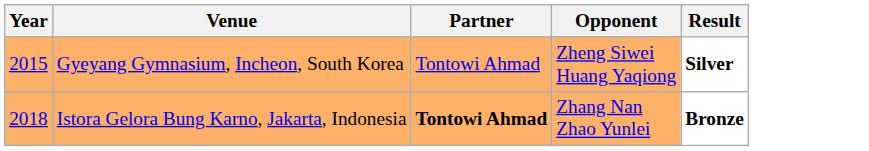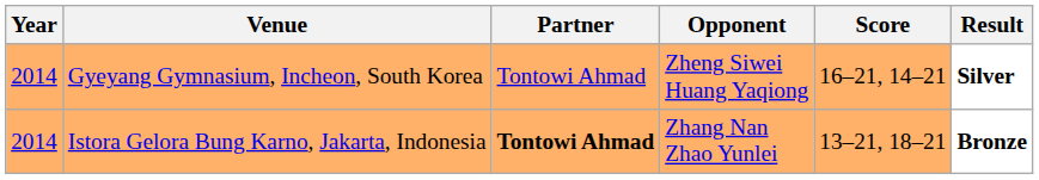 <table class="sortable wikitable" style="font-size: 90%">
 <tr>
 <th>Year</th>
 <th>Venue</th>
 <th>Partner</th>
 <th>Opponent</th>
+<th>Score</th>
 <th>Result</th>
 </tr>
 <tr style="background:#FFB069">
-<td align="center"><a href='#'>2015</a></td>
+<td align="center"><a href='#'>2014</a></td>
 <td align="left"><a href='#'>Gyeyang Gymnasium</a>, <a href='#'>Incheon</a>, South Korea</td>
 <td align="left"> <a href='#'>Tontowi Ahmad</a></td>
 <td align="left"> <a href='#'>Zheng Siwei</a> <br>  <a href='#'>Huang Yaqiong</a></td>
+<td align="left">16–21, 14–21</td>
 <td style="text-align:left; background:white"> <strong>Silver</strong></td>
 </tr>
 <tr style="background:#FFB069">
-<td align="center"><a href='#'>2018</a></td>
+<td align="center"><a href='#'>2014</a></td>
 <td align="left"><a href='#'>Istora Gelora Bung Karno</a>, <a href='#'>Jakarta</a>, Indonesia</td>
 <td align="left"><strong> Tontowi Ahmad</strong></td>
 <td align="left"> <a href='#'>Zhang Nan</a> <br>  <a href='#'>Zhao Yunlei</a></td>
+<td align="left">13–21, 18–21</td>
 <td style="text-align:left; background:white"> <strong>Bronze</strong></td>
 </tr>
 </table>
